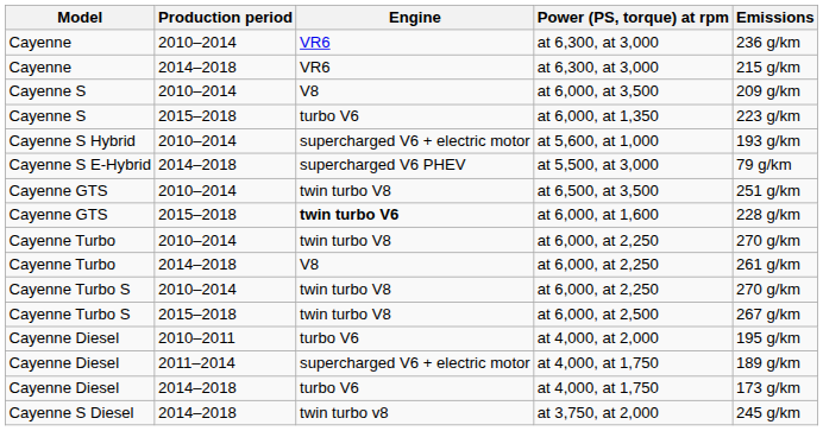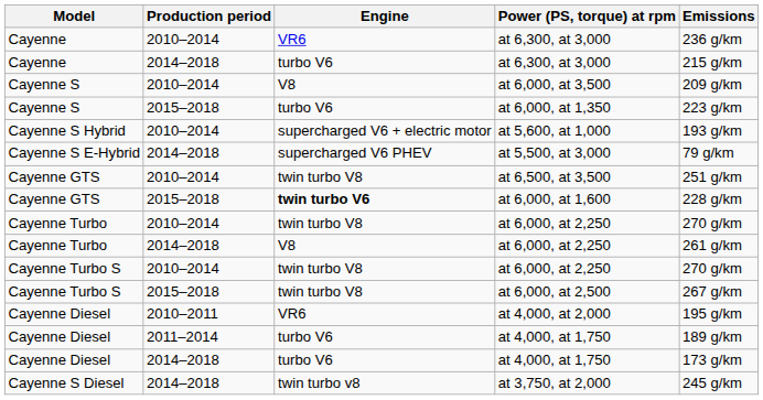 <table class="wikitable sortable">
 <tr>
 <th>Model</th>
 <th>Production period</th>
 <th>Engine</th>
 <th>Power (PS, torque) at rpm</th>
 <th>Emissions </th>
 </tr>
 <tr>
 <td>Cayenne</td>
 <td>2010–2014</td>
 <td> <a href='#'>VR6</a></td>
 <td> at 6,300,  at 3,000</td>
 <td>236 g/km</td>
 </tr>
 <tr>
 <td>Cayenne</td>
 <td>2014–2018</td>
-<td> VR6</td>
+<td> turbo V6</td>
 <td> at 6,300,  at 3,000</td>
 <td>215 g/km</td>
 </tr>
 <tr>
 <td>Cayenne S</td>
 <td>2010–2014</td>
 <td> V8</td>
 <td> at 6,000,  at 3,500</td>
 <td>209 g/km</td>
 </tr>
 <tr>
 <td>Cayenne S</td>
 <td>2015–2018</td>
 <td> turbo V6</td>
 <td> at 6,000,  at 1,350</td>
 <td>223 g/km</td>
 </tr>
 <tr>
 <td>Cayenne S Hybrid</td>
 <td>2010–2014</td>
 <td> supercharged V6 + electric motor</td>
 <td> at 5,600,  at 1,000</td>
 <td>193 g/km</td>
 </tr>
 <tr>
 <td>Cayenne S E-Hybrid</td>
 <td>2014–2018</td>
 <td> supercharged V6 PHEV</td>
 <td> at 5,500,  at 3,000</td>
 <td>79 g/km</td>
 </tr>
 <tr>
 <td>Cayenne GTS</td>
 <td>2010–2014</td>
 <td> twin turbo V8</td>
 <td> at 6,500,  at 3,500</td>
 <td>251 g/km</td>
 </tr>
 <tr>
 <td>Cayenne GTS</td>
 <td>2015–2018</td>
 <td><strong> twin turbo V6</strong></td>
 <td> at 6,000,  at 1,600</td>
 <td>228 g/km</td>
 </tr>
 <tr>
 <td>Cayenne Turbo</td>
 <td>2010–2014</td>
 <td> twin turbo V8</td>
 <td> at 6,000,  at 2,250</td>
 <td>270 g/km</td>
 </tr>
 <tr>
 <td>Cayenne Turbo</td>
 <td>2014–2018</td>
 <td> V8</td>
 <td> at 6,000,  at 2,250</td>
 <td>261 g/km</td>
 </tr>
 <tr>
 <td>Cayenne Turbo S</td>
 <td>2010–2014</td>
 <td> twin turbo V8</td>
 <td> at 6,000,  at 2,250</td>
 <td>270 g/km</td>
 </tr>
 <tr>
 <td>Cayenne Turbo S</td>
 <td>2015–2018</td>
 <td> twin turbo V8</td>
 <td> at 6,000,  at 2,500</td>
 <td>267 g/km</td>
 </tr>
 <tr>
 <td>Cayenne Diesel</td>
 <td>2010–2011</td>
-<td> turbo V6</td>
+<td> VR6</td>
 <td> at 4,000,  at 2,000</td>
 <td>195 g/km</td>
 </tr>
 <tr>
 <td>Cayenne Diesel</td>
 <td>2011–2014</td>
-<td> supercharged V6 + electric motor</td>
+<td> turbo V6</td>
 <td> at 4,000,  at 1,750</td>
 <td>189 g/km</td>
 </tr>
 <tr>
 <td>Cayenne Diesel</td>
 <td>2014–2018</td>
 <td> turbo V6</td>
 <td> at 4,000,  at 1,750</td>
 <td>173 g/km</td>
 </tr>
 <tr>
 <td>Cayenne S Diesel</td>
 <td>2014–2018</td>
 <td> twin turbo v8</td>
 <td> at 3,750,  at 2,000</td>
 <td>245 g/km</td>
 </tr>
 </table>
